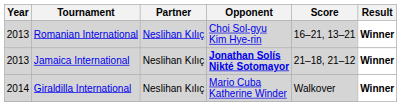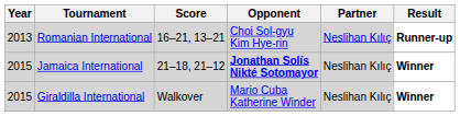 <table class="sortable wikitable" style="font-size: 90%;">
 <tr>
 <th>Year</th>
 <th>Tournament</th>
+<th>Score</th>
+<th>Opponent</th>
 <th>Partner</th>
-<th>Opponent</th>
-<th>Score</th>
 <th>Result</th>
 </tr>
 <tr style="background:#D5D5D5">
 <td align="center">2013</td>
 <td align="left"><a href='#'>Romanian International</a></td>
+<td align="left">16–21, 13–21</td>
+<td align="left"> <a href='#'>Choi Sol-gyu</a><br> <a href='#'>Kim Hye-rin</a></td>
 <td align="left"> <a href='#'>Neslihan Kılıç</a></td>
-<td align="left"> <a href='#'>Choi Sol-gyu</a><br> <a href='#'>Kim Hye-rin</a></td>
-<td align="left">16–21, 13–21</td>
+<td style="text-align:left; background:white"> <strong>Runner-up</strong></td>
+</tr>
+<tr style="background:#D5D5D5">
+<td align="center">2015</td>
+<td align="left"><a href='#'>Jamaica International</a></td>
+<td align="left">21–18, 21–12</td>
+<td align="left"><strong> <a href='#'>Jonathan Solís</a><br> <a href='#'>Nikté Sotomayor</a></strong></td>
+<td align="left"> Neslihan Kılıç</td>
 <td style="text-align:left; background:white"> <strong>Winner</strong></td>
 </tr>
 <tr style="background:#D5D5D5">
-<td align="center">2013</td>
-<td align="left"><a href='#'>Jamaica International</a></td>
+<td align="center">2015</td>
+<td align="left"><a href='#'>Giraldilla International</a></td>
+<td align="left">Walkover</td>
+<td align="left"> <a href='#'>Mario Cuba</a><br> <a href='#'>Katherine Winder</a></td>
 <td align="left"> Neslihan Kılıç</td>
-<td align="left"><strong> <a href='#'>Jonathan Solís</a><br> <a href='#'>Nikté Sotomayor</a></strong></td>
-<td align="left">21–18, 21–12</td>
-<td style="text-align:left; background:white"> <strong>Winner</strong></td>
-</tr>
-<tr style="background:#D5D5D5">
-<td align="center">2014</td>
-<td align="left"><a href='#'>Giraldilla International</a></td>
-<td align="left"> Neslihan Kılıç</td>
-<td align="left"> <a href='#'>Mario Cuba</a><br> <a href='#'>Katherine Winder</a></td>
-<td align="left">Walkover</td>
 <td style="text-align:left; background:white"> <strong>Winner</strong></td>
 </tr>
 </table>
